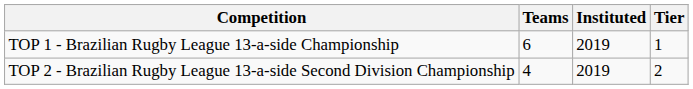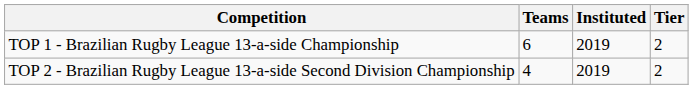 <table class="wikitable">
 <tr>
 <th>Competition</th>
 <th>Teams</th>
 <th>Instituted</th>
 <th>Tier</th>
 </tr>
 <tr>
 <td>TOP 1 - Brazilian Rugby League 13-a-side Championship</td>
 <td>6</td>
 <td>2019</td>
-<td>1</td>
+<td>2</td>
 </tr>
 <tr>
 <td>TOP 2 - Brazilian Rugby League 13-a-side Second Division Championship</td>
 <td>4</td>
 <td>2019</td>
 <td>2</td>
 </tr>
 </table>
